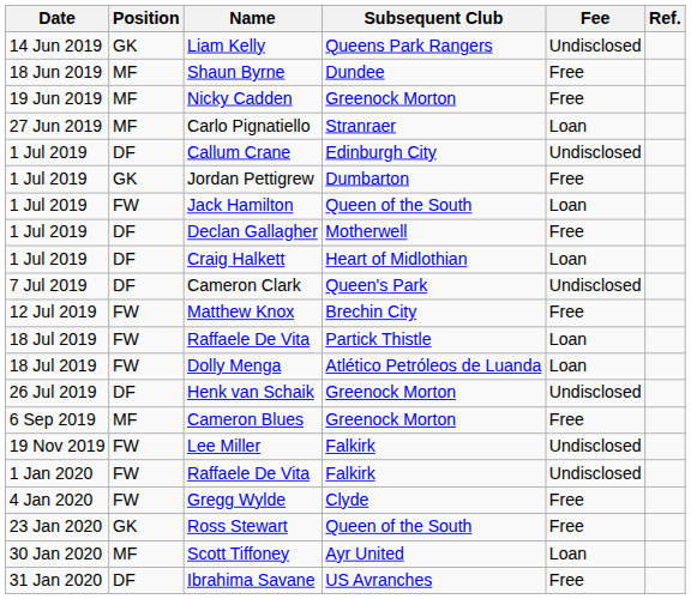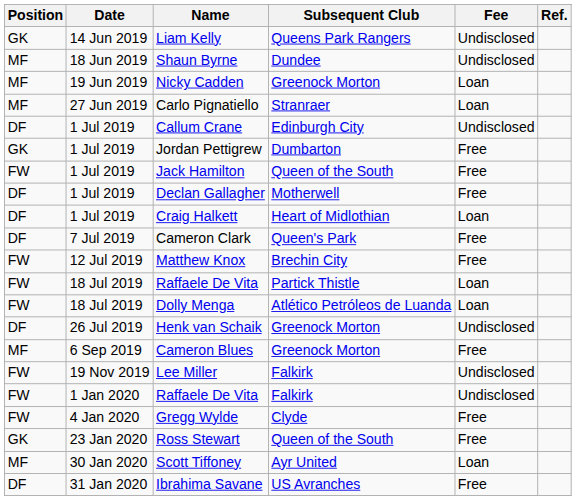 <table class="wikitable">
 <tr>
+<th>Position</th>
 <th>Date</th>
-<th>Position</th>
 <th>Name</th>
 <th>Subsequent Club</th>
 <th>Fee</th>
 <th>Ref.</th>
 </tr>
 <tr>
+<td>GK</td>
 <td>14 Jun 2019</td>
-<td>GK</td>
 <td> <a href='#'>Liam Kelly</a></td>
 <td> <a href='#'>Queens Park Rangers</a></td>
 <td>Undisclosed</td>
 <td></td>
 </tr>
 <tr>
+<td>MF</td>
 <td>18 Jun 2019</td>
-<td>MF</td>
 <td> <a href='#'>Shaun Byrne</a></td>
 <td> <a href='#'>Dundee</a></td>
-<td>Free</td>
+<td>Undisclosed</td>
 <td></td>
 </tr>
 <tr>
+<td>MF</td>
 <td>19 Jun 2019</td>
-<td>MF</td>
 <td> <a href='#'>Nicky Cadden</a></td>
 <td> <a href='#'>Greenock Morton</a></td>
-<td>Free</td>
+<td>Loan</td>
 <td></td>
 </tr>
 <tr>
+<td>MF</td>
 <td>27 Jun 2019</td>
-<td>MF</td>
 <td> Carlo Pignatiello</td>
 <td> <a href='#'>Stranraer</a></td>
 <td>Loan</td>
 <td></td>
 </tr>
 <tr>
+<td>DF</td>
 <td>1 Jul 2019</td>
-<td>DF</td>
 <td> <a href='#'>Callum Crane</a></td>
 <td> <a href='#'>Edinburgh City</a></td>
 <td>Undisclosed</td>
 <td></td>
 </tr>
 <tr>
+<td>GK</td>
 <td>1 Jul 2019</td>
-<td>GK</td>
 <td> Jordan Pettigrew</td>
 <td> <a href='#'>Dumbarton</a></td>
 <td>Free</td>
 <td></td>
 </tr>
 <tr>
+<td>FW</td>
 <td>1 Jul 2019</td>
-<td>FW</td>
 <td> <a href='#'>Jack Hamilton</a></td>
 <td> <a href='#'>Queen of the South</a></td>
-<td>Loan</td>
+<td>Free</td>
 <td></td>
 </tr>
 <tr>
+<td>DF</td>
 <td>1 Jul 2019</td>
-<td>DF</td>
 <td> <a href='#'>Declan Gallagher</a></td>
 <td> <a href='#'>Motherwell</a></td>
 <td>Free</td>
 <td></td>
 </tr>
 <tr>
+<td>DF</td>
 <td>1 Jul 2019</td>
-<td>DF</td>
 <td> <a href='#'>Craig Halkett</a></td>
 <td> <a href='#'>Heart of Midlothian</a></td>
 <td>Loan</td>
 <td></td>
 </tr>
 <tr>
+<td>DF</td>
 <td>7 Jul 2019</td>
-<td>DF</td>
 <td> Cameron Clark</td>
 <td> <a href='#'>Queen's Park</a></td>
-<td>Undisclosed</td>
+<td>Free</td>
 <td></td>
 </tr>
 <tr>
+<td>FW</td>
 <td>12 Jul 2019</td>
-<td>FW</td>
 <td> <a href='#'>Matthew Knox</a></td>
 <td> <a href='#'>Brechin City</a></td>
 <td>Free</td>
 <td></td>
 </tr>
 <tr>
+<td>FW</td>
 <td>18 Jul 2019</td>
-<td>FW</td>
 <td> <a href='#'>Raffaele De Vita</a></td>
 <td> <a href='#'>Partick Thistle</a></td>
 <td>Loan</td>
 <td></td>
 </tr>
 <tr>
+<td>FW</td>
 <td>18 Jul 2019</td>
-<td>FW</td>
 <td> <a href='#'>Dolly Menga</a></td>
 <td> <a href='#'>Atlético Petróleos de Luanda</a></td>
 <td>Loan</td>
 <td></td>
 </tr>
 <tr>
+<td>DF</td>
 <td>26 Jul 2019</td>
-<td>DF</td>
 <td> <a href='#'>Henk van Schaik</a></td>
 <td> <a href='#'>Greenock Morton</a></td>
 <td>Undisclosed</td>
 <td></td>
 </tr>
 <tr>
+<td>MF</td>
 <td>6 Sep 2019</td>
-<td>MF</td>
 <td> <a href='#'>Cameron Blues</a></td>
 <td> <a href='#'>Greenock Morton</a></td>
 <td>Free</td>
 <td></td>
 </tr>
 <tr>
+<td>FW</td>
 <td>19 Nov 2019</td>
-<td>FW</td>
 <td> <a href='#'>Lee Miller</a></td>
 <td> <a href='#'>Falkirk</a></td>
 <td>Undisclosed</td>
 <td></td>
 </tr>
 <tr>
+<td>FW</td>
 <td>1 Jan 2020</td>
-<td>FW</td>
 <td> <a href='#'>Raffaele De Vita</a></td>
 <td> <a href='#'>Falkirk</a></td>
 <td>Undisclosed</td>
 <td></td>
 </tr>
 <tr>
+<td>FW</td>
 <td>4 Jan 2020</td>
-<td>FW</td>
 <td> <a href='#'>Gregg Wylde</a></td>
 <td> <a href='#'>Clyde</a></td>
 <td>Free</td>
 <td></td>
 </tr>
 <tr>
+<td>GK</td>
 <td>23 Jan 2020</td>
-<td>GK</td>
 <td> <a href='#'>Ross Stewart</a></td>
 <td> <a href='#'>Queen of the South</a></td>
 <td>Free</td>
 <td></td>
 </tr>
 <tr>
+<td>MF</td>
 <td>30 Jan 2020</td>
-<td>MF</td>
 <td> <a href='#'>Scott Tiffoney</a></td>
 <td> <a href='#'>Ayr United</a></td>
 <td>Loan</td>
 <td></td>
 </tr>
 <tr>
+<td>DF</td>
 <td>31 Jan 2020</td>
-<td>DF</td>
 <td> <a href='#'>Ibrahima Savane</a></td>
 <td> <a href='#'>US Avranches</a></td>
 <td>Free</td>
 <td></td>
 </tr>
 </table>
